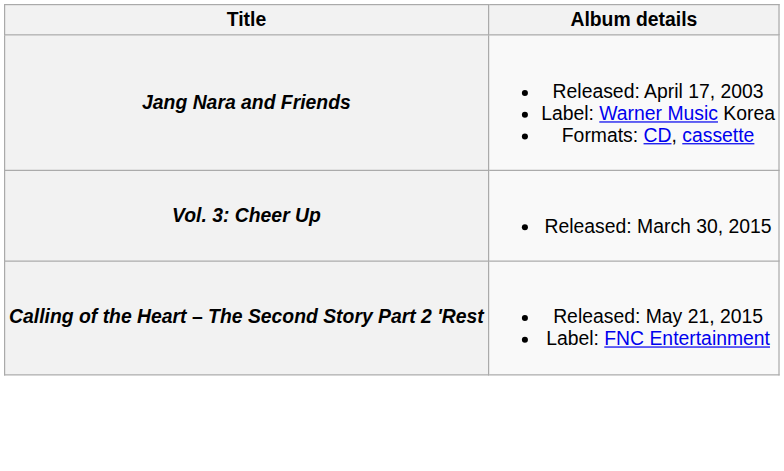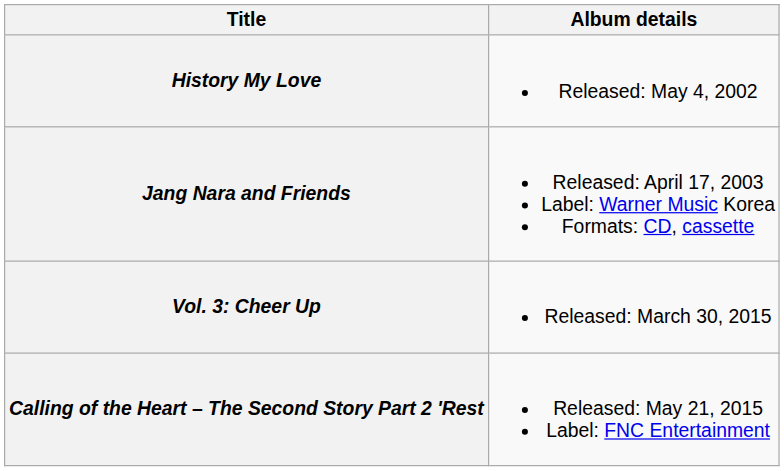 <table class="wikitable plainrowheaders" style="text-align:center">
 <tr>
 <th scope="col">Title</th>
 <th scope="col">Album details</th>
+</tr>
+<tr>
+<th scope="row"><em>History My Love</em></th>
+<td><br><ul><li>Released: May 4, 2002</li></ul></td>
 </tr>
 <tr>
 <th scope="row"><em>Jang Nara and Friends</em></th>
 <td><br><ul><li>Released: April 17, 2003</li><li>Label: <a href='#'>Warner Music</a> Korea</li><li>Formats: <a href='#'>CD</a>, <a href='#'>cassette</a></li></ul></td>
 </tr>
 <tr>
 <th scope="row"><em>Vol. 3: Cheer Up</em></th>
 <td><br><ul><li>Released: March 30, 2015</li></ul></td>
 </tr>
 <tr>
 <th scope="row"><em>Calling of the Heart</em> – <em>The Second Story Part 2 'Rest<strong></th>
 <td><br><ul><li>Released: May 21, 2015</li><li>Label: <a href='#'>FNC Entertainment</a></li></ul></td>
 </tr>
 </table>
